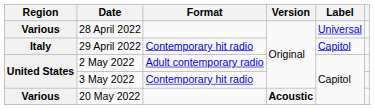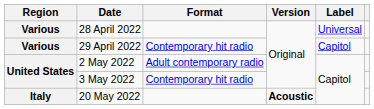 <table class="wikitable plainrowheaders">
 <tr>
 <th scope="col">Region</th>
 <th scope="col">Date</th>
 <th scope="col">Format</th>
 <th scope="col">Version</th>
 <th scope="col">Label</th>
 <th scope="col"></th>
 </tr>
 <tr>
 <th scope="row">Various</th>
 <td>28 April 2022</td>
 <td></td>
 <td rowspan="4">Original</td>
 <td><a href='#'>Universal</a></td>
 <td></td>
 </tr>
 <tr>
-<th scope="row">Italy</th>
+<th scope="row">Various</th>
 <td>29 April 2022</td>
 <td><a href='#'>Contemporary hit radio</a></td>
 <td><a href='#'>Capitol</a></td>
 <td></td>
 </tr>
 <tr>
 <th scope="row" rowspan="2">United States</th>
 <td>2 May 2022</td>
 <td><a href='#'>Adult contemporary radio</a></td>
 <td rowspan="3">Capitol</td>
 <td></td>
 </tr>
 <tr>
 <td>3 May 2022</td>
 <td><a href='#'>Contemporary hit radio</a></td>
 <td></td>
 </tr>
 <tr>
-<th scope="row">Various</th>
+<th scope="row">Italy</th>
 <td>20 May 2022</td>
 <td></td>
 <td><strong>Acoustic</strong></td>
 <td></td>
 </tr>
 </table>
